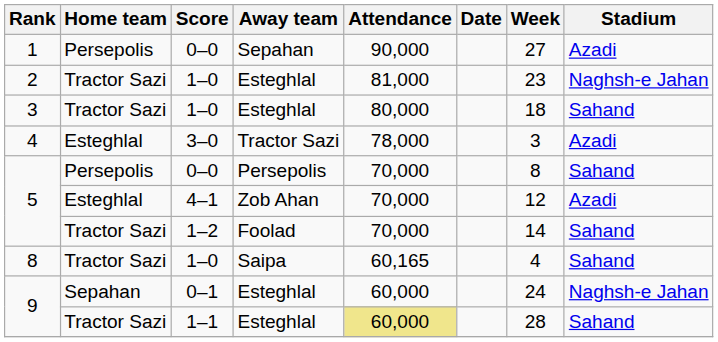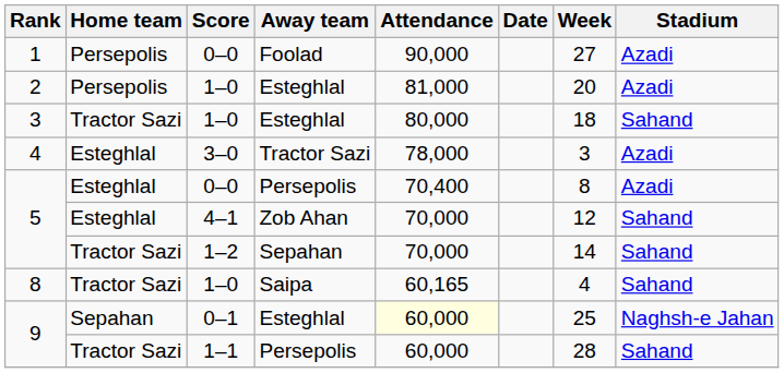 <table class="wikitable sortable">
 <tr>
 <th>Rank</th>
 <th>Home team</th>
 <th>Score</th>
 <th>Away team</th>
 <th>Attendance</th>
 <th>Date</th>
 <th>Week</th>
 <th>Stadium</th>
 </tr>
 <tr>
 <td align=center>1</td>
 <td>Persepolis</td>
 <td align=center>0–0</td>
-<td>Sepahan</td>
+<td>Foolad</td>
 <td align=center>90,000</td>
 <td></td>
 <td align=center>27</td>
 <td><a href='#'>Azadi</a></td>
 </tr>
 <tr>
 <td align=center>2</td>
-<td>Tractor Sazi</td>
+<td>Persepolis</td>
 <td align=center>1–0</td>
 <td>Esteghlal</td>
 <td align=center>81,000</td>
 <td></td>
-<td align=center>23</td>
-<td><a href='#'>Naghsh-e Jahan</a></td>
+<td align=center>20</td>
+<td><a href='#'>Azadi</a></td>
 </tr>
 <tr>
 <td align=center>3</td>
 <td>Tractor Sazi</td>
 <td align=center>1–0</td>
 <td>Esteghlal</td>
 <td align=center>80,000</td>
 <td></td>
 <td align=center>18</td>
 <td><a href='#'>Sahand</a></td>
 </tr>
 <tr>
 <td align=center>4</td>
 <td>Esteghlal</td>
 <td align=center>3–0</td>
 <td>Tractor Sazi</td>
 <td align=center>78,000</td>
 <td></td>
 <td align=center>3</td>
 <td><a href='#'>Azadi</a></td>
 </tr>
 <tr>
 <td align=center rowspan="3">5</td>
-<td>Persepolis</td>
+<td>Esteghlal</td>
 <td align=center>0–0</td>
 <td>Persepolis</td>
-<td align=center>70,000</td>
+<td align=center>70,400</td>
 <td></td>
 <td align=center>8</td>
-<td><a href='#'>Sahand</a></td>
+<td><a href='#'>Azadi</a></td>
 </tr>
 <tr>
 <td>Esteghlal</td>
 <td align=center>4–1</td>
 <td>Zob Ahan</td>
 <td align=center>70,000</td>
 <td></td>
 <td align=center>12</td>
-<td><a href='#'>Azadi</a></td>
+<td><a href='#'>Sahand</a></td>
 </tr>
 <tr>
 <td>Tractor Sazi</td>
 <td align=center>1–2</td>
-<td>Foolad</td>
+<td>Sepahan</td>
 <td align=center>70,000</td>
 <td></td>
 <td align=center>14</td>
 <td><a href='#'>Sahand</a></td>
 </tr>
 <tr>
 <td align=center>8</td>
 <td>Tractor Sazi</td>
 <td align=center>1–0</td>
 <td>Saipa</td>
 <td align=center>60,165</td>
 <td></td>
 <td align=center>4</td>
 <td><a href='#'>Sahand</a></td>
 </tr>
 <tr>
 <td align=center rowspan="2">9</td>
 <td>Sepahan</td>
 <td align=center>0–1</td>
 <td>Esteghlal</td>
-<td align=center>60,000</td>
+<td align=center style="background: lightyellow;">60,000</td>
 <td></td>
-<td align=center>24</td>
+<td align=center>25</td>
 <td><a href='#'>Naghsh-e Jahan</a></td>
 </tr>
 <tr>
 <td>Tractor Sazi</td>
 <td align=center>1–1</td>
-<td>Esteghlal</td>
-<td align=center style="background: khaki;">60,000</td>
+<td>Persepolis</td>
+<td align=center>60,000</td>
 <td></td>
 <td align=center>28</td>
 <td><a href='#'>Sahand</a></td>
 </tr>
 <tr>
 </tr>
 </table>
